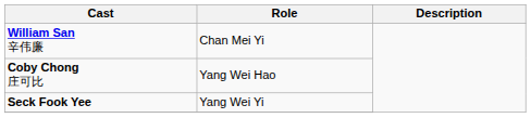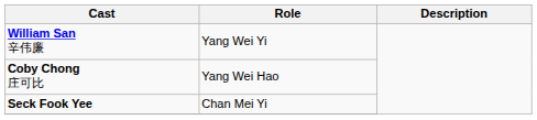 <table class="wikitable" width="55%">
 <tr>
 <th>Cast</th>
 <th>Role</th>
 <th>Description</th>
 </tr>
 <tr>
 <td><strong><a href='#'>William San</a></strong><br>辛伟廉</td>
-<td>Chan Mei Yi</td>
+<td>Yang Wei Yi</td>
 </tr>
 <tr>
 <td><strong>Coby Chong</strong><br>庄可比</td>
 <td>Yang Wei Hao</td>
 </tr>
 <tr>
 <td><strong>Seck Fook Yee</strong></td>
-<td>Yang Wei Yi</td>
+<td>Chan Mei Yi</td>
 </tr>
 <tr>
 </tr>
 </table>
